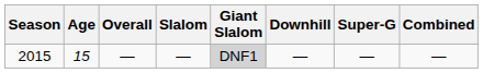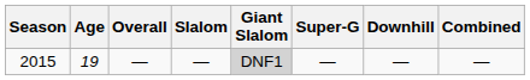 <table class=wikitable style="text-align:center">
 <tr>
 <th>Season</th>
 <th>Age</th>
 <th>Overall</th>
 <th>Slalom</th>
 <th>Giant<br>Slalom</th>
+<th>Super-G</th>
 <th>Downhill</th>
-<th>Super-G</th>
 <th>Combined</th>
 </tr>
 <tr>
 <td>2015</td>
-<td><em>15</em></td>
+<td><em>19</em></td>
 <td>—</td>
 <td>—</td>
 <td style="background: lightgrey;">DNF1</td>
 <td>—</td>
 <td>—</td>
 <td>—</td>
 </tr>
 </table>
